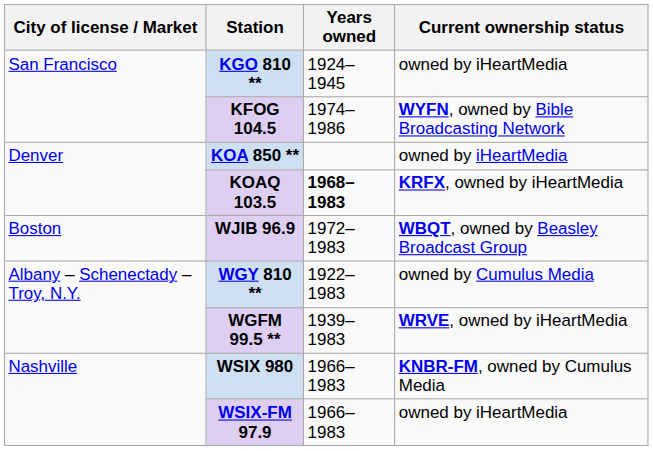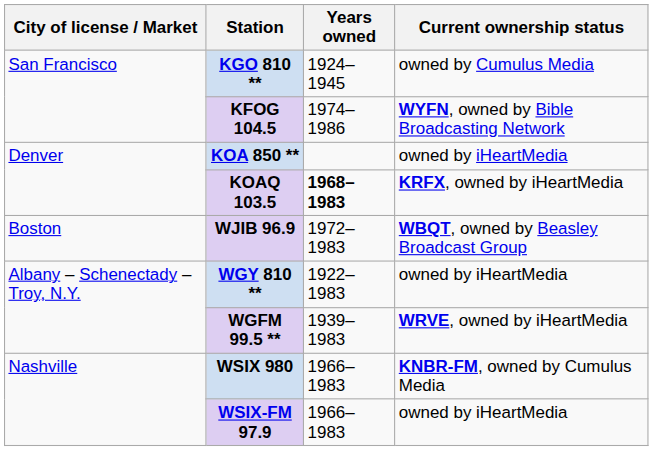 <table class="wikitable">
 <tr>
 <th>City of license / Market</th>
 <th>Station</th>
 <th>Years owned</th>
 <th>Current ownership status</th>
 </tr>
 <tr style="vertical-align: top; text-align: left;">
 <td rowspan="2"><a href='#'>San Francisco</a></td>
 <th style="background: #cedff2;"><a href='#'>KGO</a> 810 **</th>
 <td>1924–1945</td>
-<td>owned by iHeartMedia</td>
+<td>owned by <a href='#'>Cumulus Media</a></td>
 </tr>
 <tr style="vertical-align: top; text-align: left;">
 <th style="background: #ddcef2;">KFOG 104.5</th>
 <td>1974–1986</td>
 <td><strong><a href='#'>WYFN</a></strong>, owned by <a href='#'>Bible Broadcasting Network</a></td>
 </tr>
 <tr style="vertical-align: top; text-align: left;">
 <td rowspan="2"><a href='#'>Denver</a></td>
 <th style="background: #cedff2;"><a href='#'>KOA</a> 850 **</th>
 <td></td>
 <td>owned by <a href='#'>iHeartMedia</a></td>
 </tr>
 <tr style="vertical-align: top; text-align: left;">
 <th style="background: #ddcef2;">KOAQ 103.5</th>
 <td><strong>1968–1983</strong></td>
 <td><strong><a href='#'>KRFX</a></strong>, owned by iHeartMedia</td>
 </tr>
 <tr style="vertical-align: top; text-align: left;">
 <td rowspan="1"><a href='#'>Boston</a></td>
 <th style="background: #ddcef2;">WJIB 96.9</th>
 <td>1972–1983</td>
 <td><strong><a href='#'>WBQT</a></strong>, owned by <a href='#'>Beasley Broadcast Group</a></td>
 </tr>
 <tr style="vertical-align: top; text-align: left;">
 <td rowspan="2"><a href='#'>Albany</a> – <a href='#'>Schenectady</a> – <a href='#'>Troy, N.Y.</a></td>
 <th style="background: #cedff2;"><a href='#'>WGY</a> 810 **</th>
 <td>1922–1983</td>
-<td>owned by <a href='#'>Cumulus Media</a></td>
+<td>owned by iHeartMedia</td>
 </tr>
 <tr style="vertical-align: top; text-align: left;">
 <th style="background: #ddcef2;">WGFM 99.5 **</th>
 <td>1939–1983</td>
 <td><strong><a href='#'>WRVE</a></strong>, owned by iHeartMedia</td>
 </tr>
 <tr style="vertical-align: top; text-align: left;">
 <td rowspan="2"><a href='#'>Nashville</a></td>
 <th style="background: #cedff2;">WSIX 980</th>
 <td>1966–1983</td>
 <td><strong><a href='#'>KNBR-FM</a></strong>, owned by Cumulus Media</td>
 </tr>
 <tr style="vertical-align: top; text-align: left;">
 <th style="background: #ddcef2;"><a href='#'>WSIX-FM</a> 97.9</th>
 <td>1966–1983</td>
 <td>owned by iHeartMedia</td>
 </tr>
 </table>
